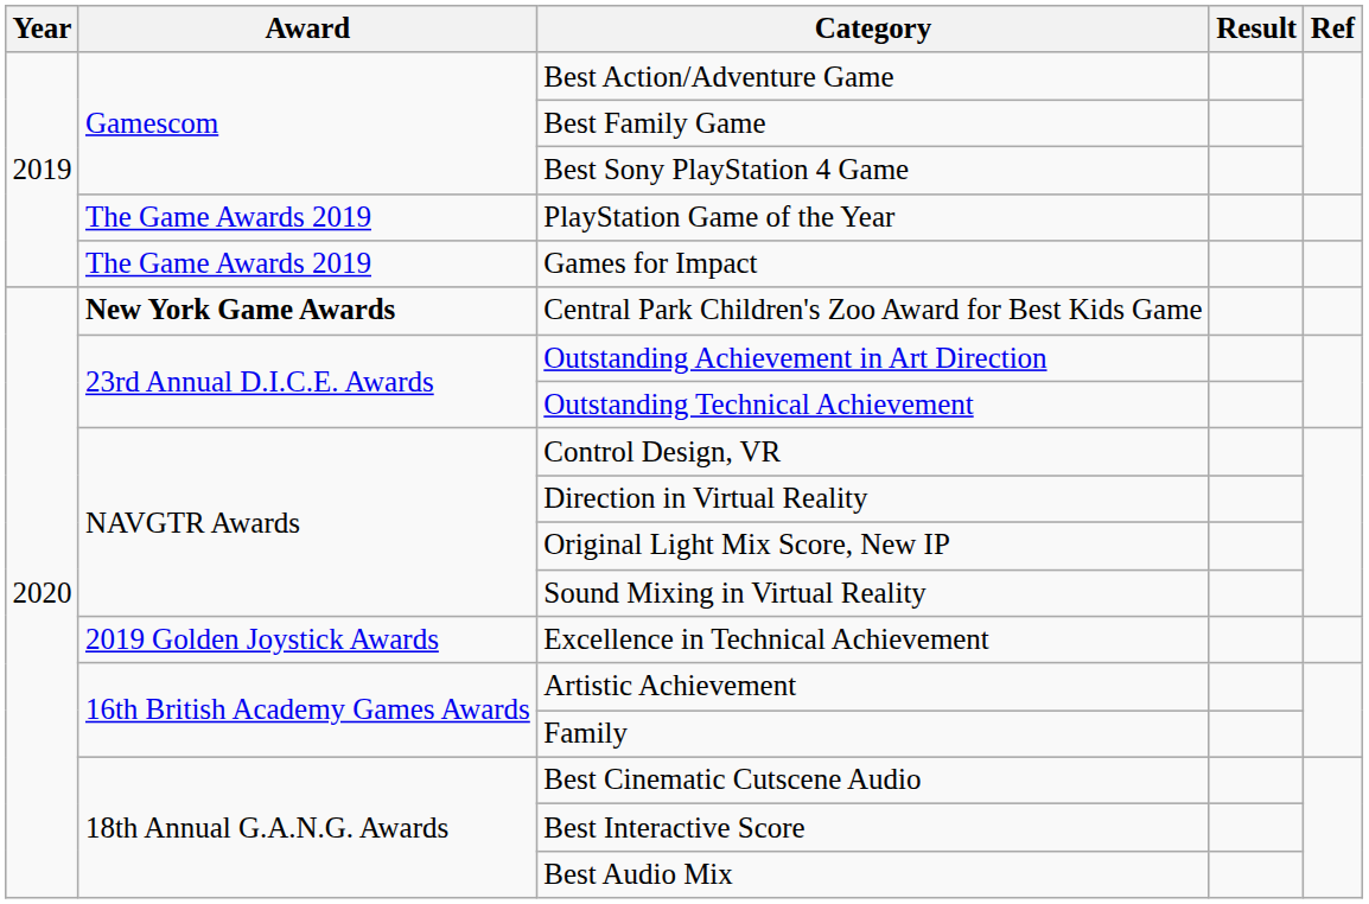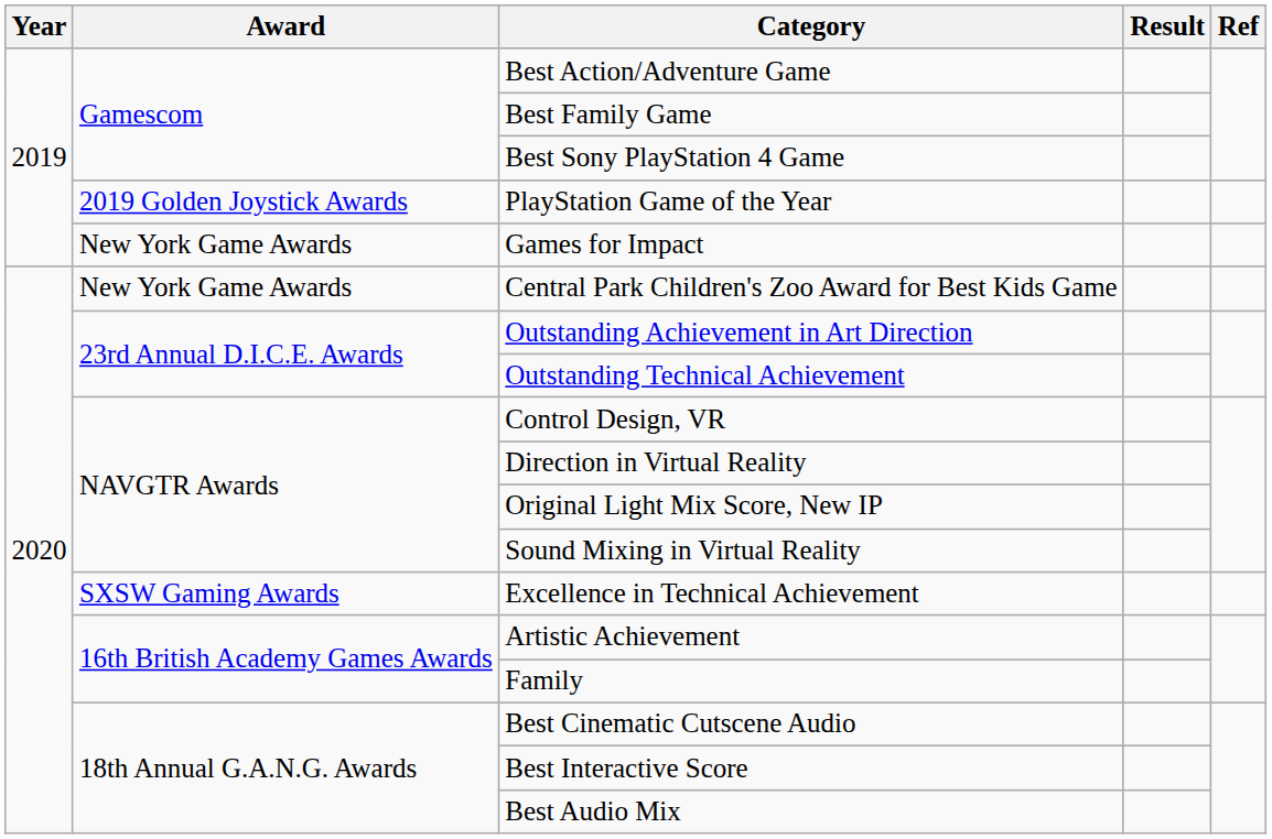 <table class="wikitable sortable">
 <tr>
 <th>Year</th>
 <th>Award</th>
 <th>Category</th>
 <th>Result</th>
 <th>Ref</th>
 </tr>
 <tr>
 <td style="text-align:center;" rowspan="5">2019</td>
 <td rowspan="3"><a href='#'>Gamescom</a></td>
 <td>Best Action/Adventure Game</td>
 <td></td>
 <td rowspan="3" style="text-align:center;"></td>
 </tr>
 <tr>
 <td>Best Family Game</td>
 <td></td>
 </tr>
 <tr>
 <td>Best Sony PlayStation 4 Game</td>
 <td></td>
 </tr>
 <tr>
-<td><a href='#'>The Game Awards 2019</a></td>
+<td><a href='#'>2019 Golden Joystick Awards</a></td>
 <td>PlayStation Game of the Year</td>
 <td></td>
 <td style="text-align:center;"></td>
 </tr>
 <tr>
-<td><a href='#'>The Game Awards 2019</a></td>
+<td>New York Game Awards</td>
 <td>Games for Impact</td>
 <td></td>
 <td style="text-align:center;"></td>
 </tr>
 <tr>
 <td style="text-align:center;" rowspan="13">2020</td>
-<td><strong>New York Game Awards</strong></td>
+<td>New York Game Awards</td>
 <td>Central Park Children's Zoo Award for Best Kids Game</td>
 <td></td>
 <td style="text-align:center;"></td>
 </tr>
 <tr>
 <td rowspan="2"><a href='#'>23rd Annual D.I.C.E. Awards</a></td>
 <td><a href='#'>Outstanding Achievement in Art Direction</a></td>
 <td></td>
 <td rowspan="2" style="text-align:center;"></td>
 </tr>
 <tr>
 <td><a href='#'>Outstanding Technical Achievement</a></td>
 <td></td>
 </tr>
 <tr>
 <td rowspan="4">NAVGTR Awards</td>
 <td>Control Design, VR</td>
 <td></td>
 <td rowspan="4" style="text-align:center;"></td>
 </tr>
 <tr>
 <td>Direction in Virtual Reality</td>
 <td></td>
 </tr>
 <tr>
 <td>Original Light Mix Score, New IP</td>
 <td></td>
 </tr>
 <tr>
 <td>Sound Mixing in Virtual Reality</td>
 <td></td>
 </tr>
 <tr>
-<td><a href='#'>2019 Golden Joystick Awards</a></td>
+<td><a href='#'>SXSW Gaming Awards</a></td>
 <td>Excellence in Technical Achievement</td>
 <td></td>
 <td style="text-align:center;"></td>
 </tr>
 <tr>
 <td rowspan="2"><a href='#'>16th British Academy Games Awards</a></td>
 <td>Artistic Achievement</td>
 <td></td>
 <td rowspan="2" style="text-align:center;"></td>
 </tr>
 <tr>
 <td>Family</td>
 <td></td>
 </tr>
 <tr>
 <td rowspan="3">18th Annual G.A.N.G. Awards</td>
 <td>Best Cinematic Cutscene Audio</td>
 <td></td>
 <td rowspan="3" style="text-align:center;"></td>
 </tr>
 <tr>
 <td>Best Interactive Score</td>
 <td></td>
 </tr>
 <tr>
 <td>Best Audio Mix</td>
 <td></td>
 </tr>
 </table>
